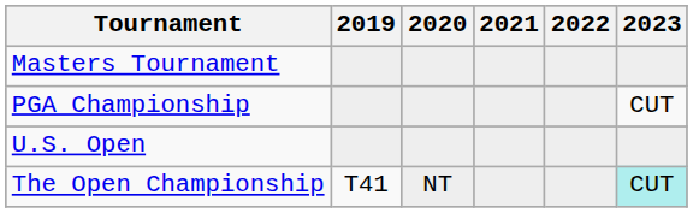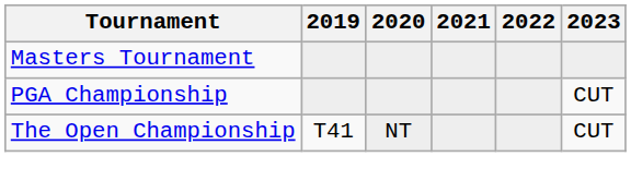 <table class="wikitable" style="font-size:95%;text-align:center;">
 <tr>
 <th>Tournament</th>
 <th>2019</th>
 <th>2020</th>
 <th>2021</th>
 <th>2022</th>
 <th>2023</th>
 </tr>
 <tr>
 <td align=left><a href='#'>Masters Tournament</a></td>
 <td style= "background:#eeeeee;"></td>
 <td style="background:#eeeeee;"></td>
 <td style="background:#eeeeee;"></td>
 <td style="background:#eeeeee;"></td>
 <td style="background:#eeeeee;"></td>
 </tr>
 <tr>
 <td align=left><a href='#'>PGA Championship</a></td>
 <td style= "background:#eeeeee;"></td>
 <td style="background:#eeeeee;"></td>
 <td style="background:#eeeeee;"></td>
 <td style="background:#eeeeee;"></td>
 <td>CUT</td>
 </tr>
 <tr>
-<td align=left><a href='#'>U.S. Open</a></td>
-<td style="background:#eeeeee;"></td>
-<td style="background:#eeeeee;"></td>
-<td style="background:#eeeeee;"></td>
-<td style="background:#eeeeee;"></td>
-<td style="background:#eeeeee;"></td>
-</tr>
-<tr>
 <td align=left><a href='#'>The Open Championship</a></td>
 <td>T41</td>
 <td style="background:#eeeeee;">NT</td>
 <td style="background:#eeeeee;"></td>
 <td style="background:#eeeeee;"></td>
-<td style="background: paleturquoise;">CUT</td>
+<td>CUT</td>
 </tr>
 </table>
